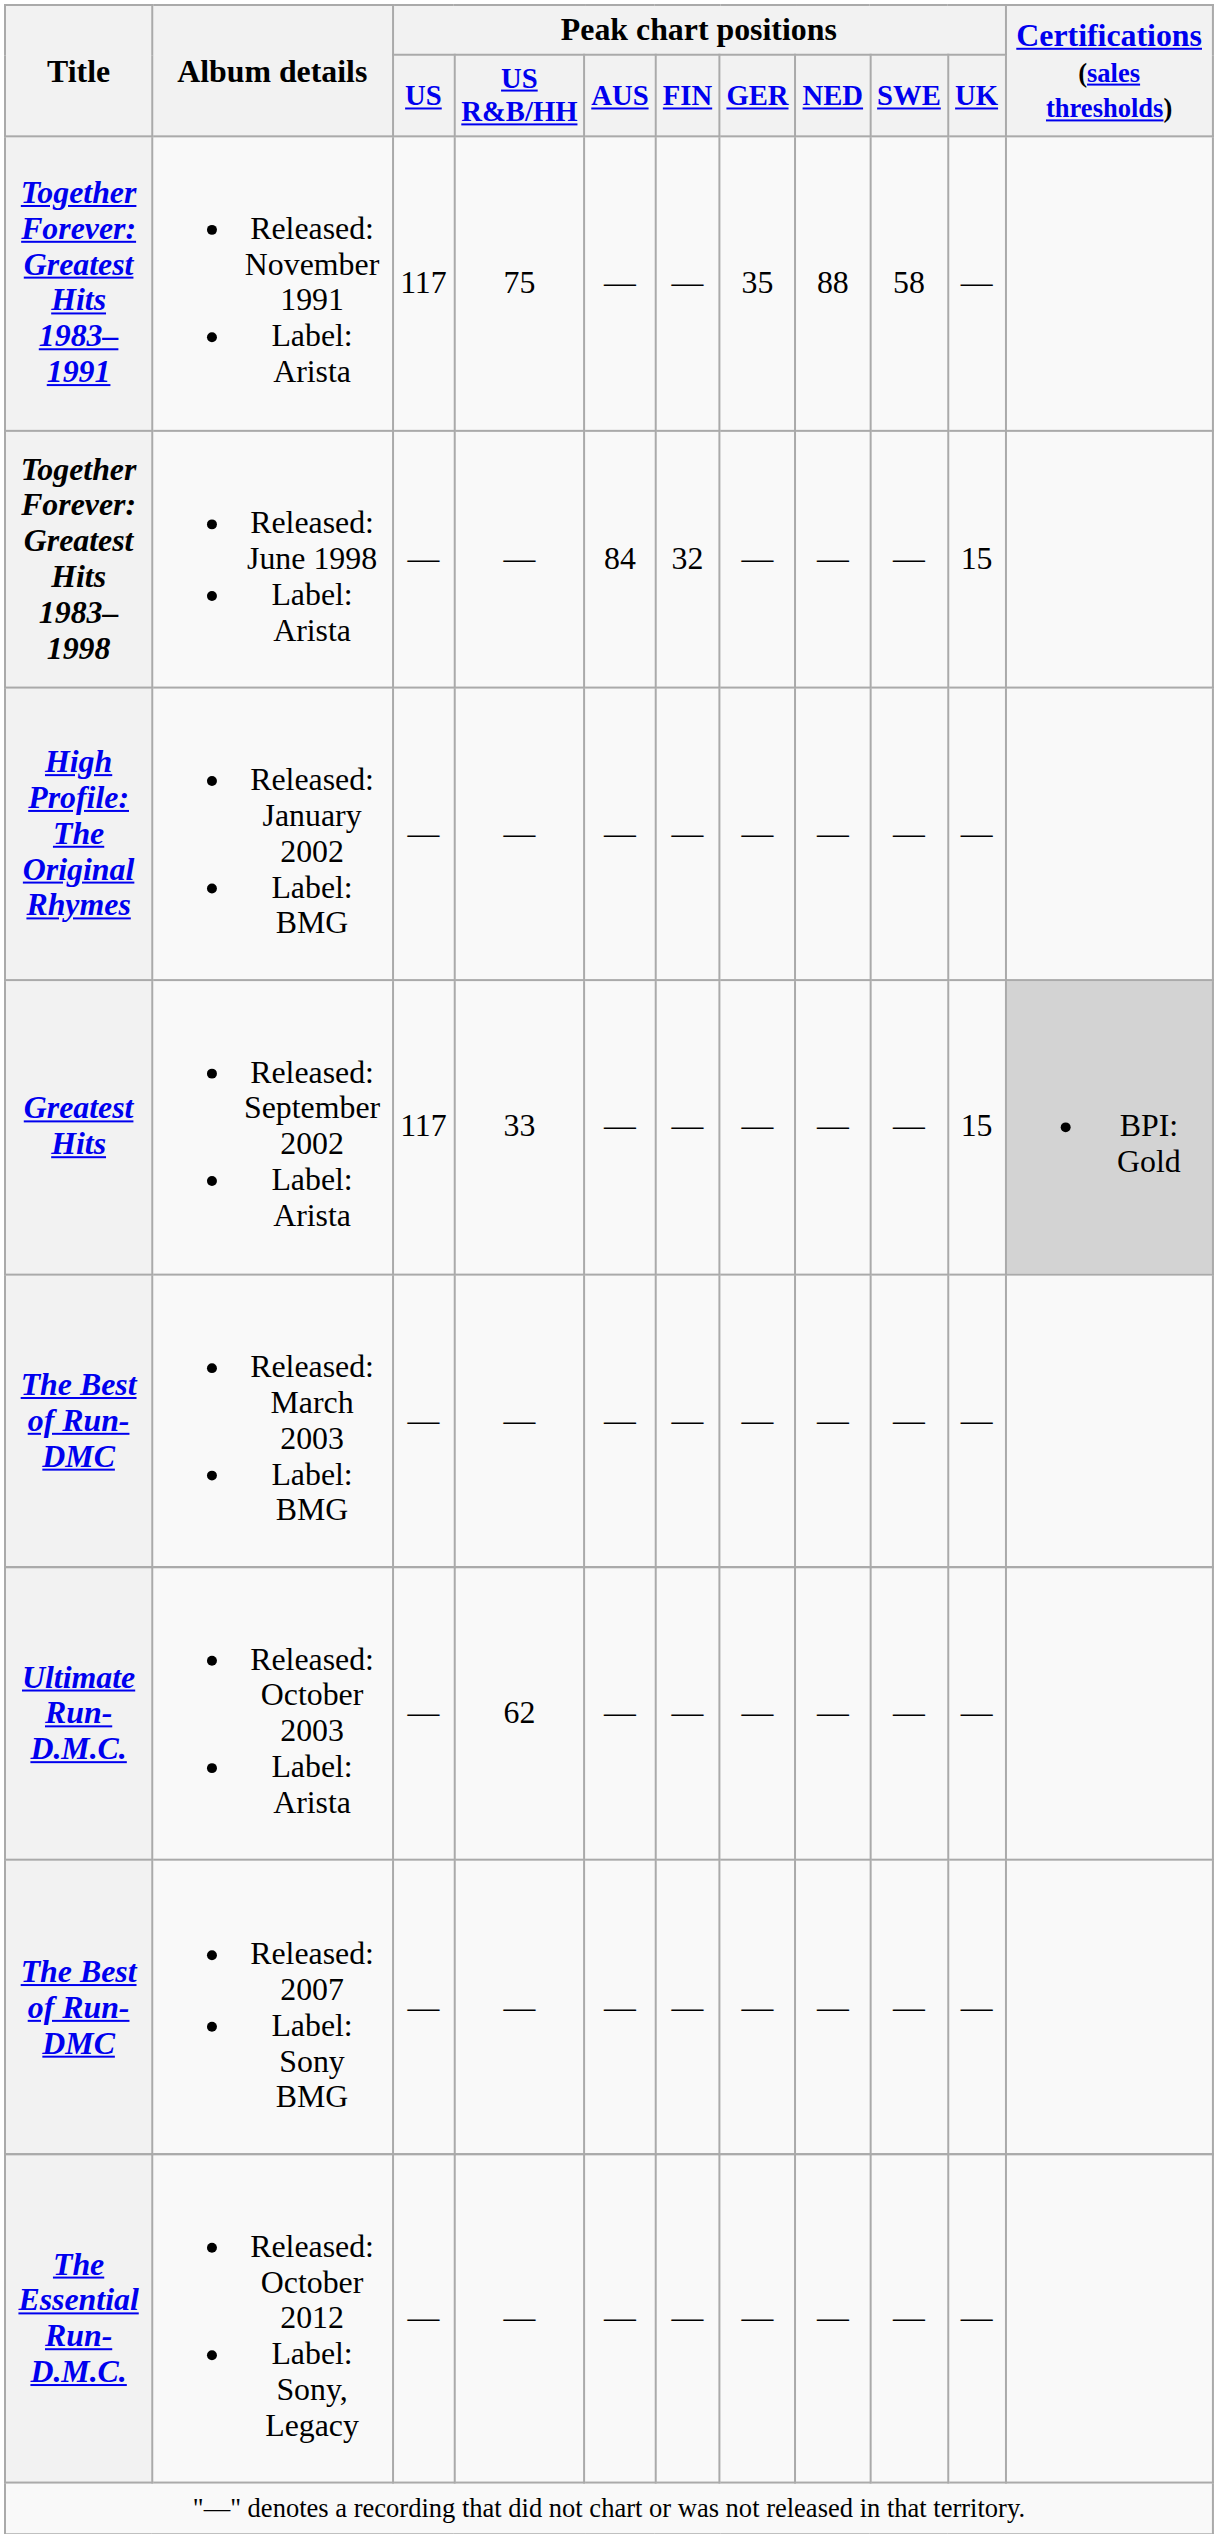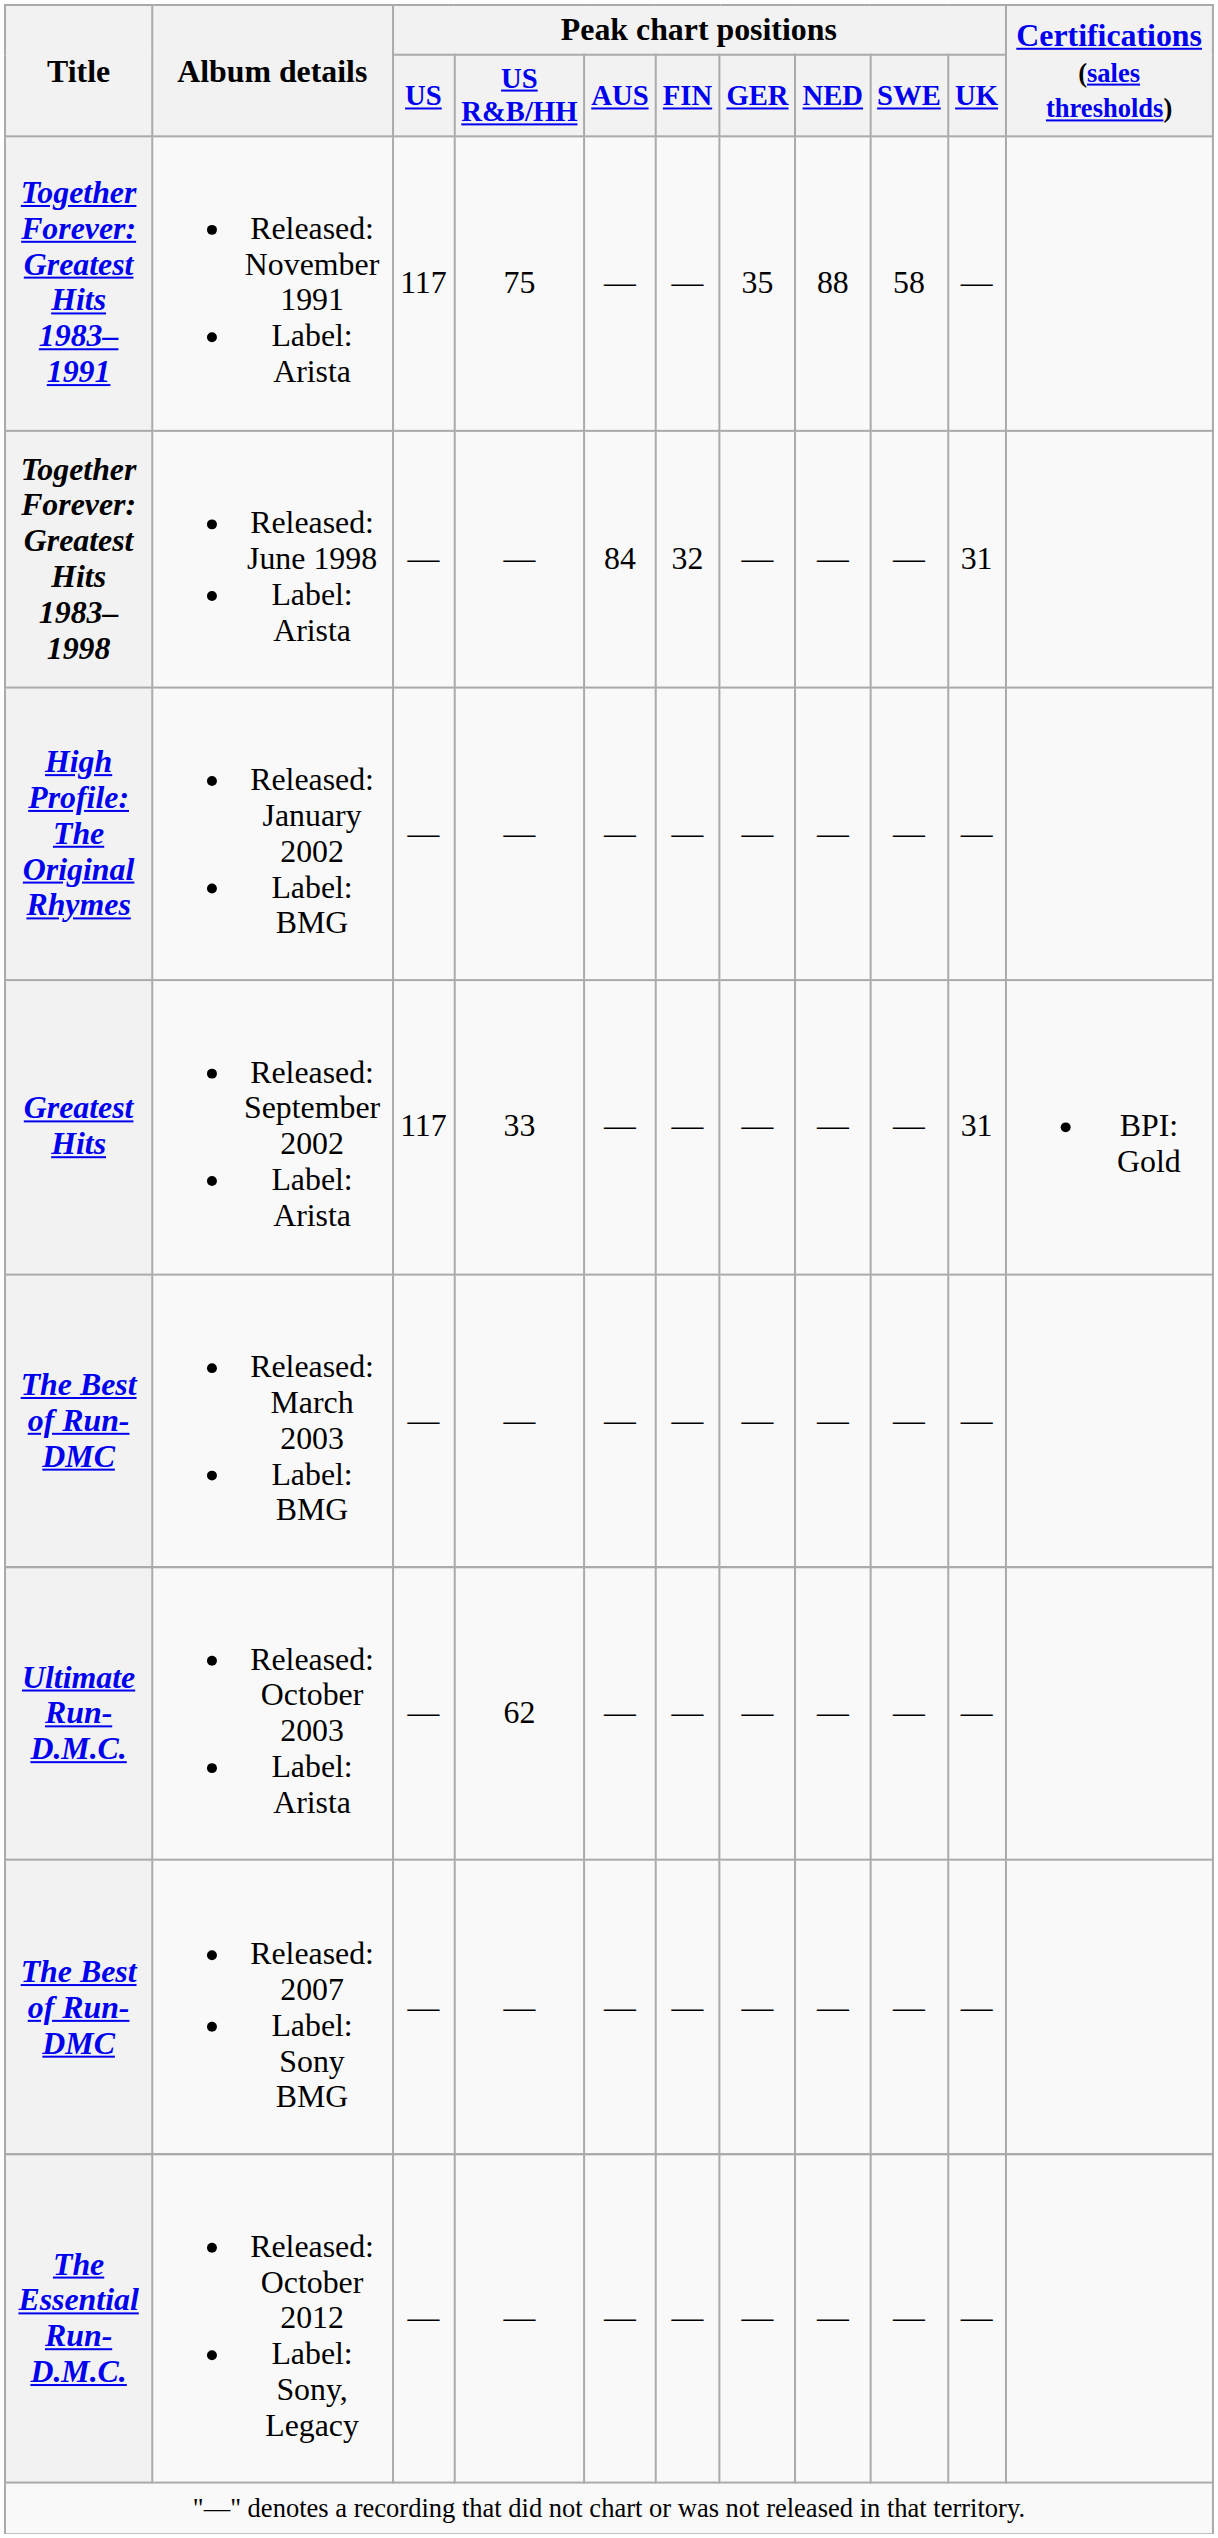 <table class="wikitable plainrowheaders" style="text-align:center;">
 <tr>
 <th scope="col" rowspan="2" style="width:18em;">Title</th>
 <th scope="col" rowspan="2" style="width:18em;">Album details</th>
 <th scope="col" colspan="8">Peak chart positions</th>
 <th rowspan="2" style="width:14em;"><a href='#'>Certifications</a><br><small>(<a href='#'>sales thresholds</a>)</small></th>
 </tr>
 <tr>
 <th scope="col" style="width:3em;font-size:90%;"><a href='#'>US</a><br></th>
 <th scope="col" style="width:3em;font-size:90%;"><a href='#'>US<br>R&B/HH</a><br></th>
 <th scope="col" style="width:3em;font-size:90%;"><a href='#'>AUS</a><br></th>
 <th scope="col" style="width:3em;font-size:90%;"><a href='#'>FIN</a><br></th>
 <th scope="col" style="width:3em;font-size:90%;"><a href='#'>GER</a><br></th>
 <th scope="col" style="width:3em;font-size:90%;"><a href='#'>NED</a><br></th>
 <th scope="col" style="width:3em;font-size:90%;"><a href='#'>SWE</a><br></th>
 <th scope="col" style="width:3em;font-size:90%;"><a href='#'>UK</a><br></th>
 </tr>
 <tr>
 <th scope="row"><em><a href='#'>Together Forever: <br>Greatest Hits 1983–1991</a></em></th>
 <td><br><ul><li>Released: November 1991</li><li>Label: Arista</li></ul></td>
 <td>117</td>
 <td>75</td>
 <td>—</td>
 <td>—</td>
 <td>35</td>
 <td>88</td>
 <td>58</td>
 <td>—</td>
 <td></td>
 </tr>
 <tr>
 <th scope="row"><em>Together Forever: <br>Greatest Hits 1983–1998</em></th>
 <td><br><ul><li>Released: June 1998</li><li>Label: Arista</li></ul></td>
 <td>—</td>
 <td>—</td>
 <td>84</td>
 <td>32</td>
 <td>—</td>
 <td>—</td>
 <td>—</td>
-<td>15</td>
+<td>31</td>
 <td></td>
 </tr>
 <tr>
 <th scope="row"><em><a href='#'>High Profile:<br>The Original Rhymes</a></em></th>
 <td><br><ul><li>Released: January 2002</li><li>Label: BMG</li></ul></td>
 <td>—</td>
 <td>—</td>
 <td>—</td>
 <td>—</td>
 <td>—</td>
 <td>—</td>
 <td>—</td>
 <td>—</td>
 <td></td>
 </tr>
 <tr>
 <th scope="row"><em><a href='#'>Greatest Hits</a></em></th>
 <td><br><ul><li>Released: September 2002</li><li>Label: Arista</li></ul></td>
 <td>117</td>
 <td>33</td>
 <td>—</td>
 <td>—</td>
 <td>—</td>
 <td>—</td>
 <td>—</td>
-<td>15</td>
-<td style="background: lightgrey;"><br><ul><li>BPI: Gold</li></ul></td>
+<td>31</td>
+<td><br><ul><li>BPI: Gold</li></ul></td>
 </tr>
 <tr>
 <th scope="row"><em><a href='#'>The Best of Run-DMC</a></em></th>
 <td><br><ul><li>Released: March 2003</li><li>Label: BMG</li></ul></td>
 <td>—</td>
 <td>—</td>
 <td>—</td>
 <td>—</td>
 <td>—</td>
 <td>—</td>
 <td>—</td>
 <td>—</td>
 <td></td>
 </tr>
 <tr>
 </tr>
 <tr>
 <th scope="row"><em><a href='#'>Ultimate Run-D.M.C.</a></em></th>
 <td><br><ul><li>Released: October 2003</li><li>Label: Arista</li></ul></td>
 <td>—</td>
 <td>62</td>
 <td>—</td>
 <td>—</td>
 <td>—</td>
 <td>—</td>
 <td>—</td>
 <td>—</td>
 <td></td>
 </tr>
 <tr>
 <th scope="row"><em><a href='#'>The Best of Run-DMC</a></em></th>
 <td><br><ul><li>Released: 2007</li><li>Label: Sony BMG</li></ul></td>
 <td>—</td>
 <td>—</td>
 <td>—</td>
 <td>—</td>
 <td>—</td>
 <td>—</td>
 <td>—</td>
 <td>—</td>
 <td></td>
 </tr>
 <tr>
 </tr>
 <tr>
 <th scope="row"><em><a href='#'>The Essential Run-D.M.C.</a></em></th>
 <td><br><ul><li>Released: October 2012</li><li>Label: Sony, Legacy</li></ul></td>
 <td>—</td>
 <td>—</td>
 <td>—</td>
 <td>—</td>
 <td>—</td>
 <td>—</td>
 <td>—</td>
 <td>—</td>
 <td></td>
 </tr>
 <tr>
 <td colspan="20" align="center"><small>"—" denotes a recording that did not chart or was not released in that territory.</small></td>
 </tr>
 </table>
